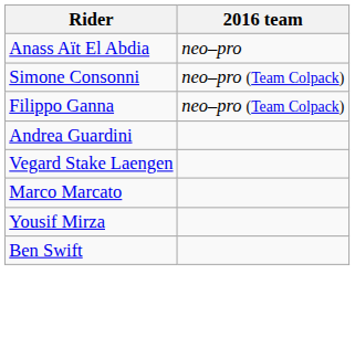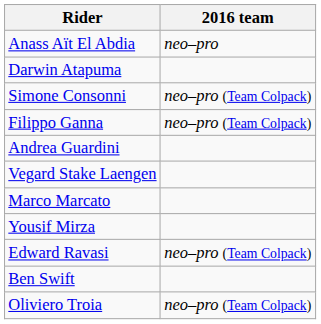 <table class="wikitable">
 <tr>
 <th>Rider</th>
 <th>2016 team</th>
 </tr>
 <tr>
 <td><a href='#'>Anass Aït El Abdia</a></td>
 <td><em>neo–pro</em></td>
+</tr>
+<tr>
+<td><a href='#'>Darwin Atapuma</a></td>
+<td></td>
 </tr>
 <tr>
 <td><a href='#'>Simone Consonni</a></td>
 <td><em>neo–pro</em> <small>(<a href='#'>Team Colpack</a>)</small></td>
 </tr>
 <tr>
 <td><a href='#'>Filippo Ganna</a></td>
 <td><em>neo–pro</em> <small>(<a href='#'>Team Colpack</a>)</small></td>
 </tr>
 <tr>
 <td><a href='#'>Andrea Guardini</a></td>
 <td></td>
 </tr>
 <tr>
 <td><a href='#'>Vegard Stake Laengen</a></td>
 <td></td>
 </tr>
 <tr>
 <td><a href='#'>Marco Marcato</a></td>
 <td></td>
 </tr>
 <tr>
 <td><a href='#'>Yousif Mirza</a></td>
 <td></td>
 </tr>
 <tr>
+<td><a href='#'>Edward Ravasi</a></td>
+<td><em>neo–pro</em> <small>(<a href='#'>Team Colpack</a>)</small></td>
+</tr>
+<tr>
 <td><a href='#'>Ben Swift</a></td>
 <td></td>
 </tr>
+<tr>
+<td><a href='#'>Oliviero Troia</a></td>
+<td><em>neo–pro</em> <small>(<a href='#'>Team Colpack</a>)</small></td>
+</tr>
 </table>
